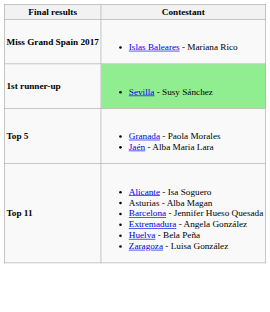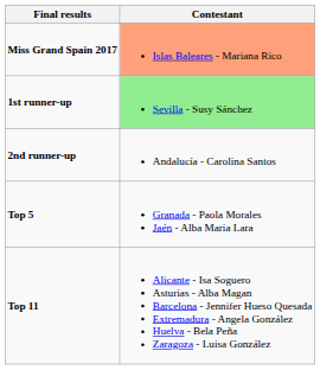 <table class="wikitable" style="font-size: 90%;">
 <tr>
 <th>Final results</th>
 <th>Contestant</th>
 </tr>
 <tr>
 <td><strong>Miss Grand Spain 2017</strong></td>
-<td><br><ul><li><a href='#'>Islas Baleares</a> - Mariana Rico</li></ul></td>
+<td style="background: lightsalmon;"><br><ul><li><a href='#'>Islas Baleares</a> - Mariana Rico</li></ul></td>
 </tr>
 <tr>
 <td><strong>1st runner-up</strong></td>
 <td style="background: lightgreen;"><br><ul><li><a href='#'>Sevilla</a> - Susy Sánchez</li></ul></td>
+</tr>
+<tr>
+<td><strong>2nd runner-up</strong></td>
+<td><br><ul><li>Andalucía - Carolina Santos</li></ul></td>
 </tr>
 <tr>
 <td><strong>Top 5</strong></td>
 <td><br><ul><li><a href='#'>Granada</a> - Paola Morales</li><li><a href='#'>Jaén</a> - Alba Maria Lara</li></ul></td>
 </tr>
 <tr>
 <td><strong>Top 11</strong></td>
 <td><br><ul><li><a href='#'>Alicante</a> - Isa Soguero</li><li>Asturias - Alba Magan</li><li><a href='#'>Barcelona</a> - Jennifer Hueso Quesada</li><li><a href='#'>Extremadura</a> - Angela González</li><li><a href='#'>Huelva</a> - Bela Peña</li><li><a href='#'>Zaragoza</a> - Luisa González</li></ul></td>
 </tr>
 </table>
